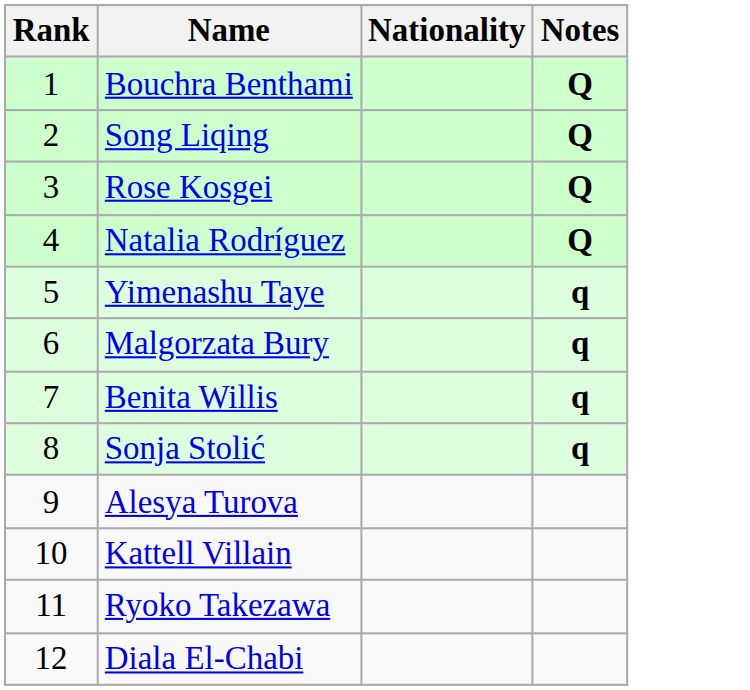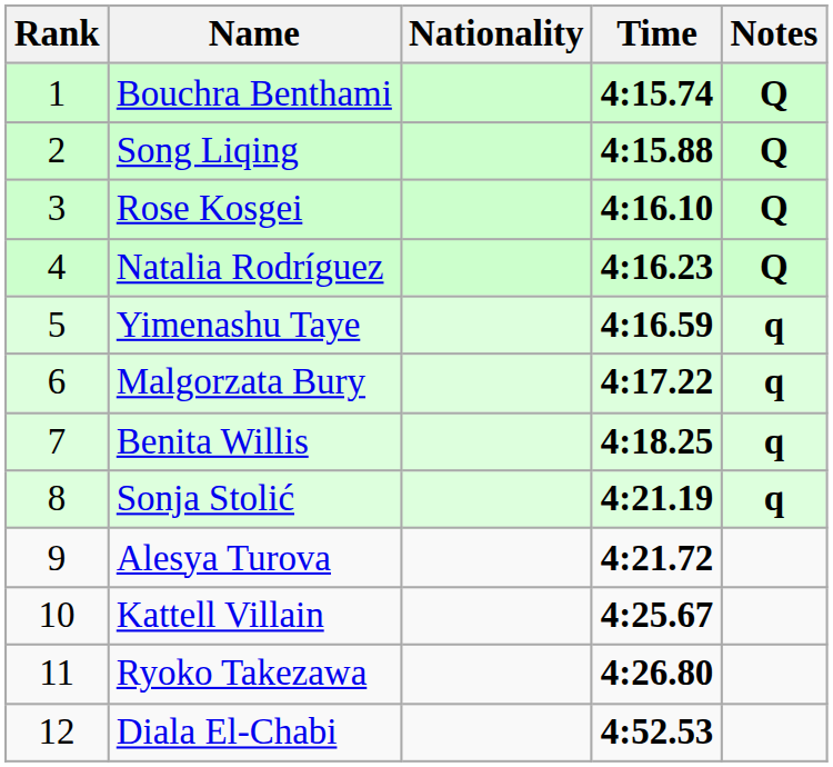 <table class="wikitable sortable" style="text-align:center">
 <tr>
 <th>Rank</th>
 <th>Name</th>
 <th>Nationality</th>
+<th>Time</th>
 <th>Notes</th>
 </tr>
 <tr bgcolor=ccffcc>
 <td>1</td>
 <td align=left><a href='#'>Bouchra Benthami</a></td>
 <td align=left></td>
+<td><strong>4:15.74</strong></td>
 <td><strong>Q</strong></td>
 </tr>
 <tr bgcolor=ccffcc>
 <td>2</td>
 <td align=left><a href='#'>Song Liqing</a></td>
 <td align=left></td>
+<td><strong>4:15.88</strong></td>
 <td><strong>Q</strong></td>
 </tr>
 <tr bgcolor=ccffcc>
 <td>3</td>
 <td align=left><a href='#'>Rose Kosgei</a></td>
 <td align=left></td>
+<td><strong>4:16.10</strong></td>
 <td><strong>Q</strong></td>
 </tr>
 <tr bgcolor=ccffcc>
 <td>4</td>
 <td align=left><a href='#'>Natalia Rodríguez</a></td>
 <td align=left></td>
+<td><strong>4:16.23</strong></td>
 <td><strong>Q</strong></td>
 </tr>
 <tr bgcolor=ddffdd>
 <td>5</td>
 <td align=left><a href='#'>Yimenashu Taye</a></td>
 <td align=left></td>
+<td><strong>4:16.59</strong></td>
 <td><strong>q</strong></td>
 </tr>
 <tr bgcolor=ddffdd>
 <td>6</td>
 <td align=left><a href='#'>Malgorzata Bury</a></td>
 <td align=left></td>
+<td><strong>4:17.22</strong></td>
 <td><strong>q</strong></td>
 </tr>
 <tr bgcolor=ddffdd>
 <td>7</td>
 <td align=left><a href='#'>Benita Willis</a></td>
 <td align=left></td>
+<td><strong>4:18.25</strong></td>
 <td><strong>q</strong></td>
 </tr>
 <tr bgcolor=ddffdd>
 <td>8</td>
 <td align=left><a href='#'>Sonja Stolić</a></td>
 <td align=left></td>
+<td><strong>4:21.19</strong></td>
 <td><strong>q</strong></td>
 </tr>
 <tr>
 <td>9</td>
 <td align=left><a href='#'>Alesya Turova</a></td>
 <td align=left></td>
+<td><strong>4:21.72</strong></td>
 <td></td>
 </tr>
 <tr>
 <td>10</td>
 <td align=left><a href='#'>Kattell Villain</a></td>
 <td align=left></td>
+<td><strong>4:25.67</strong></td>
 <td></td>
 </tr>
 <tr>
 <td>11</td>
 <td align=left><a href='#'>Ryoko Takezawa</a></td>
 <td align=left></td>
+<td><strong>4:26.80</strong></td>
 <td></td>
 </tr>
 <tr>
 <td>12</td>
 <td align=left><a href='#'>Diala El-Chabi</a></td>
 <td align=left></td>
+<td><strong>4:52.53</strong></td>
 <td></td>
 </tr>
 </table>
